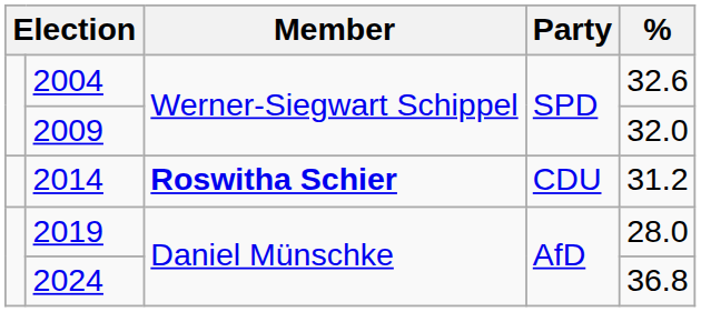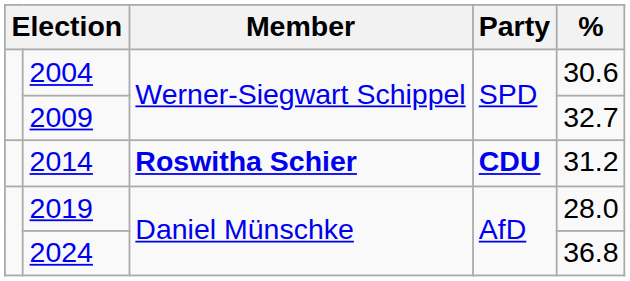 <table class=wikitable>
 <tr>
 <th colspan=2>Election</th>
 <th>Member</th>
 <th>Party</th>
 <th>%</th>
 </tr>
 <tr>
 <td rowspan=2 bgcolor=></td>
 <td><a href='#'>2004</a></td>
 <td rowspan=2><a href='#'>Werner-Siegwart Schippel</a></td>
 <td rowspan=2><a href='#'>SPD</a></td>
-<td align=right>32.6</td>
+<td align=right>30.6</td>
 </tr>
 <tr>
 <td><a href='#'>2009</a></td>
-<td align=right>32.0</td>
+<td align=right>32.7</td>
 </tr>
 <tr>
 <td bgcolor=></td>
 <td><a href='#'>2014</a></td>
 <td><strong><a href='#'>Roswitha Schier</a></strong></td>
-<td><a href='#'>CDU</a></td>
+<td><strong><a href='#'>CDU</a></strong></td>
 <td align=right>31.2</td>
 </tr>
 <tr>
 <td rowspan=2 bgcolor=></td>
 <td><a href='#'>2019</a></td>
 <td rowspan=2><a href='#'>Daniel Münschke</a></td>
 <td rowspan=2><a href='#'>AfD</a></td>
 <td align=right>28.0</td>
 </tr>
 <tr>
 <td><a href='#'>2024</a></td>
 <td align=right>36.8</td>
 </tr>
 </table>
